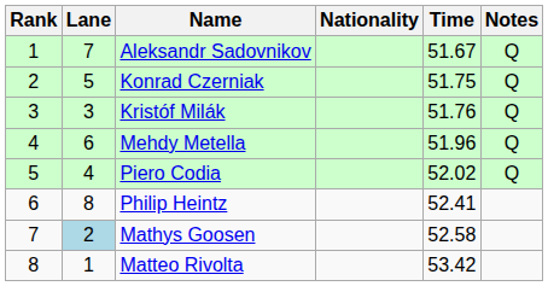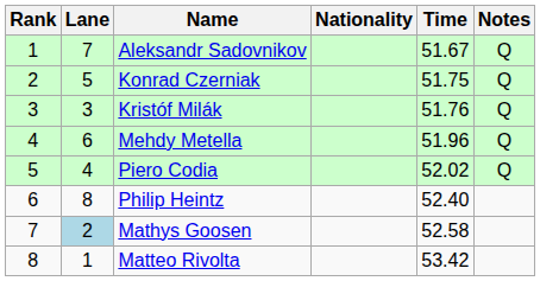 <table class="wikitable sortable" style="text-align:center">
 <tr>
 <th>Rank</th>
 <th>Lane</th>
 <th>Name</th>
 <th>Nationality</th>
 <th>Time</th>
 <th>Notes</th>
 </tr>
 <tr bgcolor=ccffcc>
 <td>1</td>
 <td>7</td>
 <td align=left><a href='#'>Aleksandr Sadovnikov</a></td>
 <td align=left></td>
 <td>51.67</td>
 <td>Q</td>
 </tr>
 <tr bgcolor=ccffcc>
 <td>2</td>
 <td>5</td>
 <td align=left><a href='#'>Konrad Czerniak</a></td>
 <td align=left></td>
 <td>51.75</td>
 <td>Q</td>
 </tr>
 <tr bgcolor=ccffcc>
 <td>3</td>
 <td>3</td>
 <td align=left><a href='#'>Kristóf Milák</a></td>
 <td align=left></td>
 <td>51.76</td>
 <td>Q</td>
 </tr>
 <tr bgcolor=ccffcc>
 <td>4</td>
 <td>6</td>
 <td align=left><a href='#'>Mehdy Metella</a></td>
 <td align=left></td>
 <td>51.96</td>
 <td>Q</td>
 </tr>
 <tr bgcolor=ccffcc>
 <td>5</td>
 <td>4</td>
 <td align=left><a href='#'>Piero Codia</a></td>
 <td align=left></td>
 <td>52.02</td>
 <td>Q</td>
 </tr>
 <tr>
 <td>6</td>
 <td>8</td>
 <td align=left><a href='#'>Philip Heintz</a></td>
 <td align=left></td>
-<td>52.41</td>
+<td>52.40</td>
 <td></td>
 </tr>
 <tr>
 <td>7</td>
 <td style="background: lightblue;">2</td>
 <td align=left><a href='#'>Mathys Goosen</a></td>
 <td align=left></td>
 <td>52.58</td>
 <td></td>
 </tr>
 <tr>
 <td>8</td>
 <td>1</td>
 <td align=left><a href='#'>Matteo Rivolta</a></td>
 <td align=left></td>
 <td>53.42</td>
 <td></td>
 </tr>
 </table>
